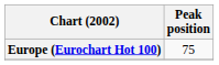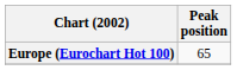 <table class="wikitable sortable plainrowheaders" style="text-align:center">
 <tr>
 <th scope="col">Chart (2002)</th>
 <th scope="col">Peak<br>position</th>
 </tr>
 <tr>
 <th scope="row">Europe (<a href='#'>Eurochart Hot 100</a>)</th>
-<td>75</td>
+<td>65</td>
 </tr>
 <tr>
 </tr>
 <tr>
 </tr>
 <tr>
 </tr>
 <tr>
 </tr>
 </table>
